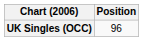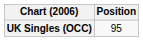 <table class="wikitable plainrowheaders" style="text-align:center">
 <tr>
 <th scope="col">Chart (2006)</th>
 <th scope="col">Position</th>
 </tr>
 <tr>
 <th scope="row">UK Singles (OCC)</th>
-<td>96</td>
+<td>95</td>
 </tr>
 </table>
